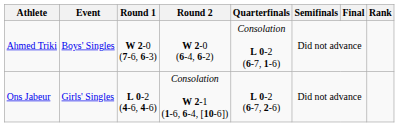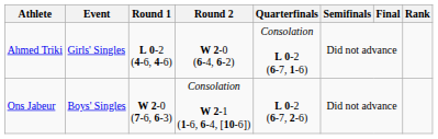 <table class=wikitable style="font-size:90%">
 <tr>
 <th>Athlete</th>
 <th>Event</th>
 <th>Round 1</th>
 <th>Round 2</th>
 <th>Quarterfinals</th>
 <th>Semifinals</th>
 <th>Final</th>
 <th>Rank</th>
 </tr>
 <tr>
 <td><a href='#'>Ahmed Triki</a></td>
-<td><a href='#'>Boys' Singles</a></td>
-<td align=center><br><strong>W</strong> <strong>2</strong>-0<br> (<strong>7</strong>-6, <strong>6</strong>-3)</td>
+<td><a href='#'>Girls' Singles</a></td>
+<td align=center><br><strong>L</strong> <strong>0</strong>-2<br> (<strong>4</strong>-6, <strong>4</strong>-6)</td>
 <td align=center><br><strong>W</strong> <strong>2</strong>-0<br> (<strong>6</strong>-4, <strong>6</strong>-2)</td>
 <td align=center><em>Consolation</em><br><br><strong>L</strong> <strong>0</strong>-2<br> (<strong>6</strong>-7, <strong>1</strong>-6)</td>
 <td colspan=2 align=center>Did not advance</td>
 <td align=center></td>
 </tr>
 <tr>
 <td><a href='#'>Ons Jabeur</a></td>
-<td><a href='#'>Girls' Singles</a></td>
-<td align=center><br><strong>L</strong> <strong>0</strong>-2<br> (<strong>4</strong>-6, <strong>4</strong>-6)</td>
+<td><a href='#'>Boys' Singles</a></td>
+<td align=center><br><strong>W</strong> <strong>2</strong>-0<br> (<strong>7</strong>-6, <strong>6</strong>-3)</td>
 <td align=center><em>Consolation</em><br><br><strong>W</strong> <strong>2</strong>-1<br> (<strong>1</strong>-6, <strong>6</strong>-4, [<strong>10</strong>-6])</td>
 <td align=center><br><strong>L</strong> <strong>0</strong>-2<br> (<strong>6</strong>-7, <strong>2</strong>-6)</td>
 <td colspan=2 align=center>Did not advance</td>
 <td align=center></td>
 </tr>
 </table>
